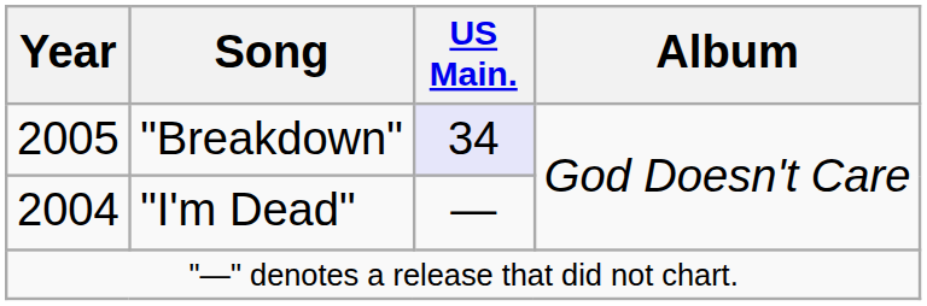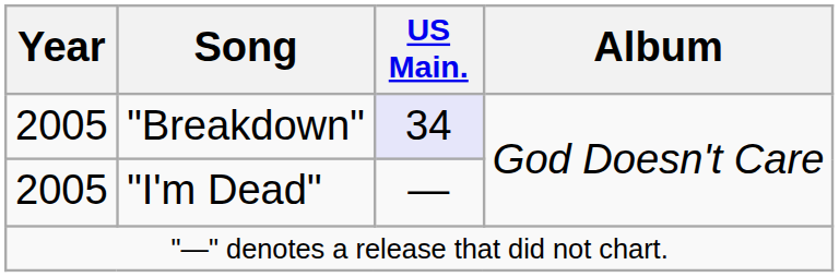 <table class="wikitable">
 <tr>
 <th>Year</th>
 <th>Song</th>
 <th style="width:3em;font-size:75%"><a href='#'>US<br>Main.</a><br></th>
 <th>Album</th>
 </tr>
 <tr>
 <td>2005</td>
 <td>"Breakdown"</td>
 <td align="center" style="background: lavender;">34</td>
 <td rowspan="2"><em>God Doesn't Care</em></td>
 </tr>
 <tr>
-<td>2004</td>
+<td>2005</td>
 <td>"I'm Dead"</td>
 <td align="center">—</td>
 </tr>
 <tr>
 <td align="center" colspan="6" style="font-size: 8pt">"—" denotes a release that did not chart.</td>
 </tr>
 </table>
